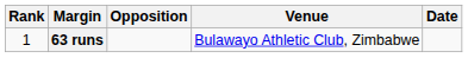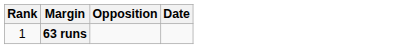 <table class="wikitable plainrowheaders sortable">
 <tr>
 <th scope=col>Rank</th>
 <th scope=col>Margin</th>
 <th scope=col>Opposition</th>
-<th scope=col>Venue</th>
 <th scope=col>Date</th>
 </tr>
 <tr>
 <td align=center>1</td>
 <th scope=row style=text-align:center>63 runs</th>
 <td></td>
-<td><a href='#'>Bulawayo Athletic Club</a>, Zimbabwe</td>
 <td></td>
 </tr>
 </table>
